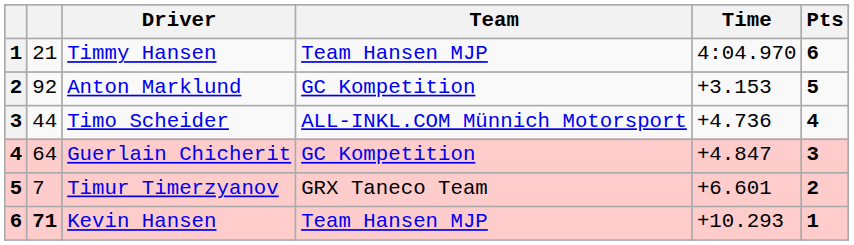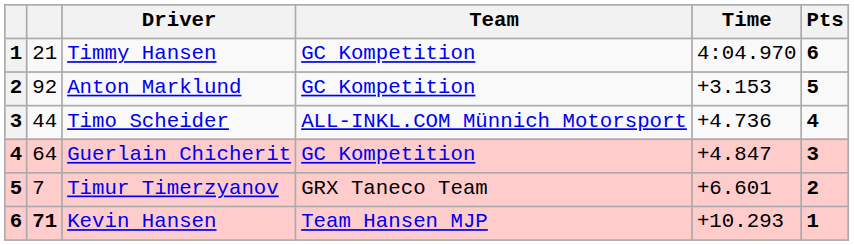 <table class="wikitable" style="font-size:95%">
 <tr>
 <th></th>
 <th></th>
 <th>Driver</th>
 <th>Team</th>
 <th>Time</th>
 <th>Pts</th>
 </tr>
 <tr>
 <th>1</th>
 <td>21</td>
 <td> <a href='#'>Timmy Hansen</a></td>
-<td><a href='#'>Team Hansen MJP</a></td>
+<td><a href='#'>GC Kompetition</a></td>
 <td>4:04.970</td>
 <td><strong>6</strong></td>
 </tr>
 <tr>
 <th>2</th>
 <td>92</td>
 <td> <a href='#'>Anton Marklund</a></td>
 <td><a href='#'>GC Kompetition</a></td>
 <td>+3.153</td>
 <td><strong>5</strong></td>
 </tr>
 <tr>
 <th>3</th>
 <td>44</td>
 <td> <a href='#'>Timo Scheider</a></td>
 <td><a href='#'>ALL-INKL.COM Münnich Motorsport</a></td>
 <td>+4.736</td>
 <td><strong>4</strong></td>
 </tr>
 <tr>
 <th style="background:#ffcccc;">4</th>
 <td style="background:#ffcccc;">64</td>
 <td style="background:#ffcccc;"> <a href='#'>Guerlain Chicherit</a></td>
 <td style="background:#ffcccc;"><a href='#'>GC Kompetition</a></td>
 <td style="background:#ffcccc;">+4.847</td>
 <td style="background:#ffcccc;"><strong>3</strong></td>
 </tr>
 <tr>
 <th style="background:#ffcccc;">5</th>
 <td style="background:#ffcccc;">7</td>
 <td style="background:#ffcccc;"> <a href='#'>Timur Timerzyanov</a></td>
 <td style="background:#ffcccc;">GRX Taneco Team</td>
 <td style="background:#ffcccc;">+6.601</td>
 <td style="background:#ffcccc;"><strong>2</strong></td>
 </tr>
 <tr>
 <th style="background:#ffcccc;">6</th>
 <td style="background:#ffcccc;"><strong>71</strong></td>
 <td style="background:#ffcccc;"> <a href='#'>Kevin Hansen</a></td>
 <td style="background:#ffcccc;"><a href='#'>Team Hansen MJP</a></td>
 <td style="background:#ffcccc;">+10.293</td>
 <td style="background:#ffcccc;"><strong>1</strong></td>
 </tr>
 </table>
